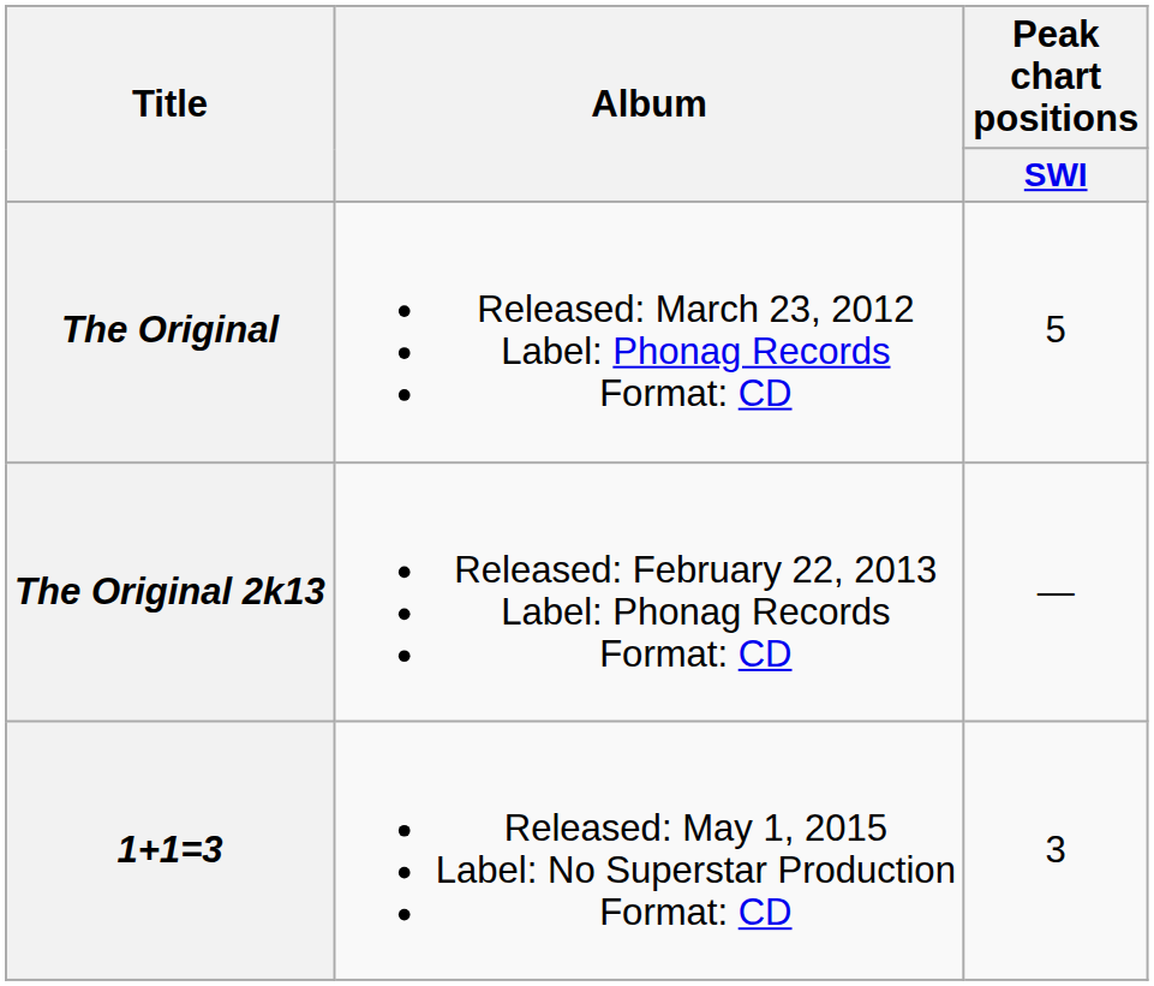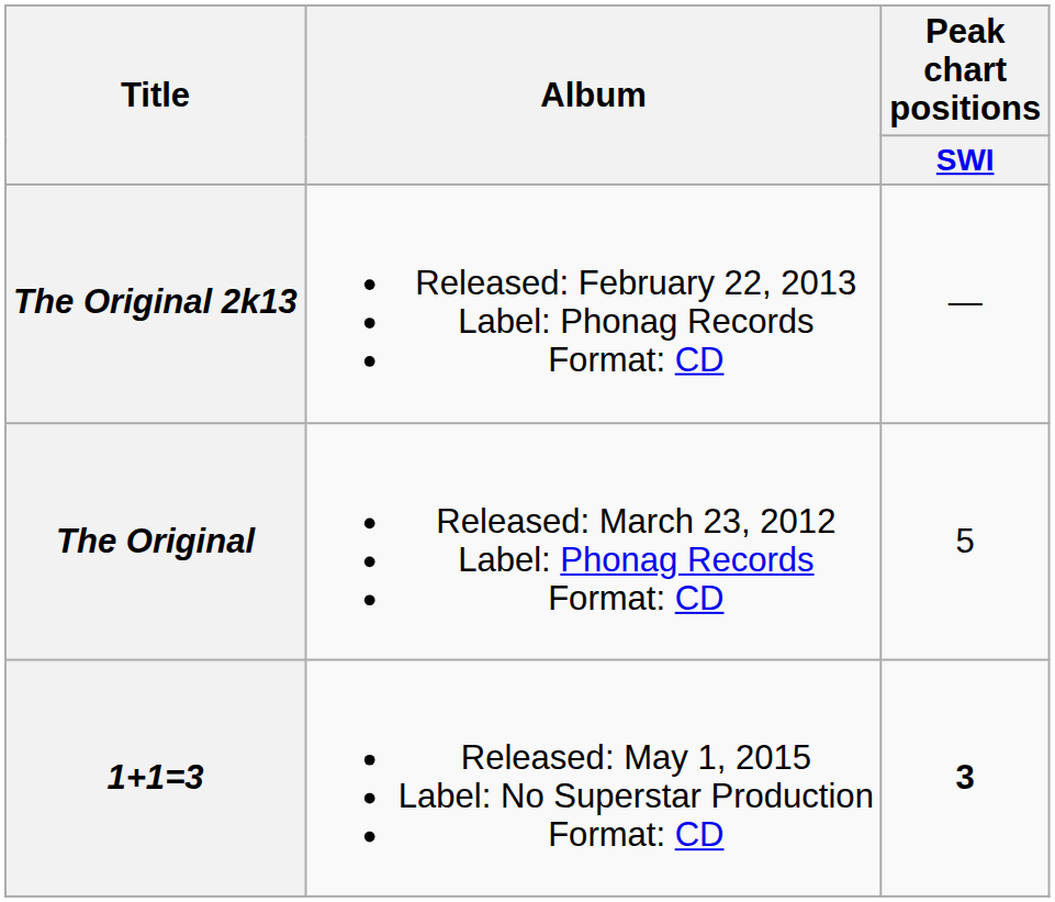 <table class="wikitable plainrowheaders" style="text-align:center;">
 <tr>
 <th rowspan="2" scope="col">Title</th>
 <th rowspan="2" scope="col">Album</th>
 <th colspan="1" scope="col">Peak chart positions</th>
 </tr>
 <tr>
 <th scope="col" style="width:3em;font-size:90%;"><a href='#'>SWI</a><br></th>
 </tr>
 <tr>
+<th scope="row"><em>The Original 2k13</em></th>
+<td><br><ul><li>Released: February 22, 2013</li><li>Label: Phonag Records</li><li>Format: <a href='#'>CD</a></li></ul></td>
+<td>—</td>
+</tr>
+<tr>
 <th scope="row"><em>The Original</em></th>
 <td><br><ul><li>Released: March 23, 2012</li><li>Label: <a href='#'>Phonag Records</a></li><li>Format: <a href='#'>CD</a></li></ul></td>
 <td>5</td>
 </tr>
 <tr>
-<th scope="row"><em>The Original 2k13</em></th>
-<td><br><ul><li>Released: February 22, 2013</li><li>Label: Phonag Records</li><li>Format: <a href='#'>CD</a></li></ul></td>
-<td>—</td>
-</tr>
-<tr>
 <th scope="row"><em>1+1=3</em></th>
 <td><br><ul><li>Released: May 1, 2015</li><li>Label: No Superstar Production</li><li>Format: <a href='#'>CD</a></li></ul></td>
-<td>3</td>
+<td><strong>3</strong></td>
 </tr>
 </table>
